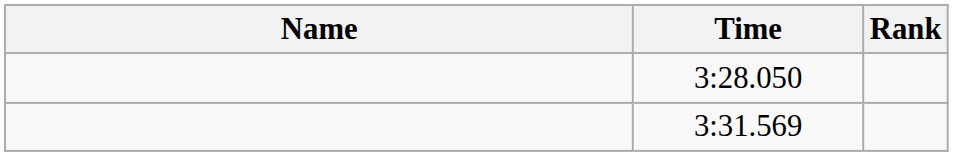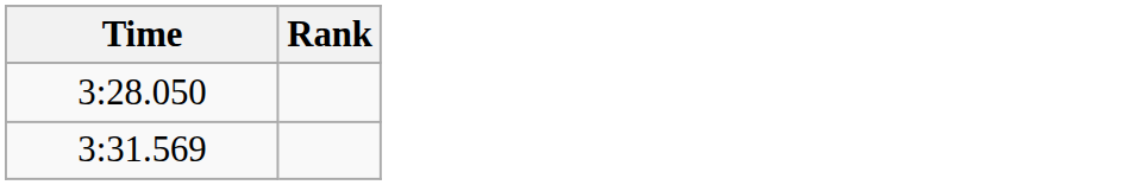 <table class="wikitable" style="text-align:center;">
 <tr>
-<th style="width:20em">Name</th>
 <th style="width:7em">Time</th>
 <th>Rank</th>
 </tr>
 <tr>
-<td align="left"><strong> </strong></td>
 <td>3:28.050</td>
 <td></td>
 </tr>
 <tr>
-<td align="left"></td>
 <td>3:31.569</td>
 <td></td>
 </tr>
 </table>
